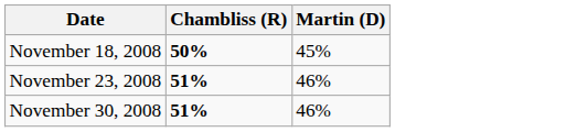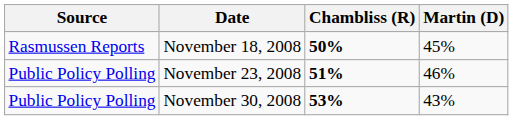 <table class="wikitable">
 <tr>
+<th>Source</th>
 <th>Date</th>
 <th>Chambliss (R)</th>
 <th>Martin (D)</th>
 </tr>
 <tr>
+<td><a href='#'>Rasmussen Reports</a></td>
 <td>November 18, 2008</td>
 <td><strong>50%</strong></td>
 <td>45%</td>
 </tr>
 <tr>
+<td><a href='#'>Public Policy Polling</a></td>
 <td>November 23, 2008</td>
 <td><strong>51%</strong></td>
 <td>46%</td>
 </tr>
 <tr>
+<td><a href='#'>Public Policy Polling</a></td>
 <td>November 30, 2008</td>
-<td><strong>51%</strong></td>
-<td>46%</td>
+<td><strong>53%</strong></td>
+<td>43%</td>
 </tr>
 </table>
